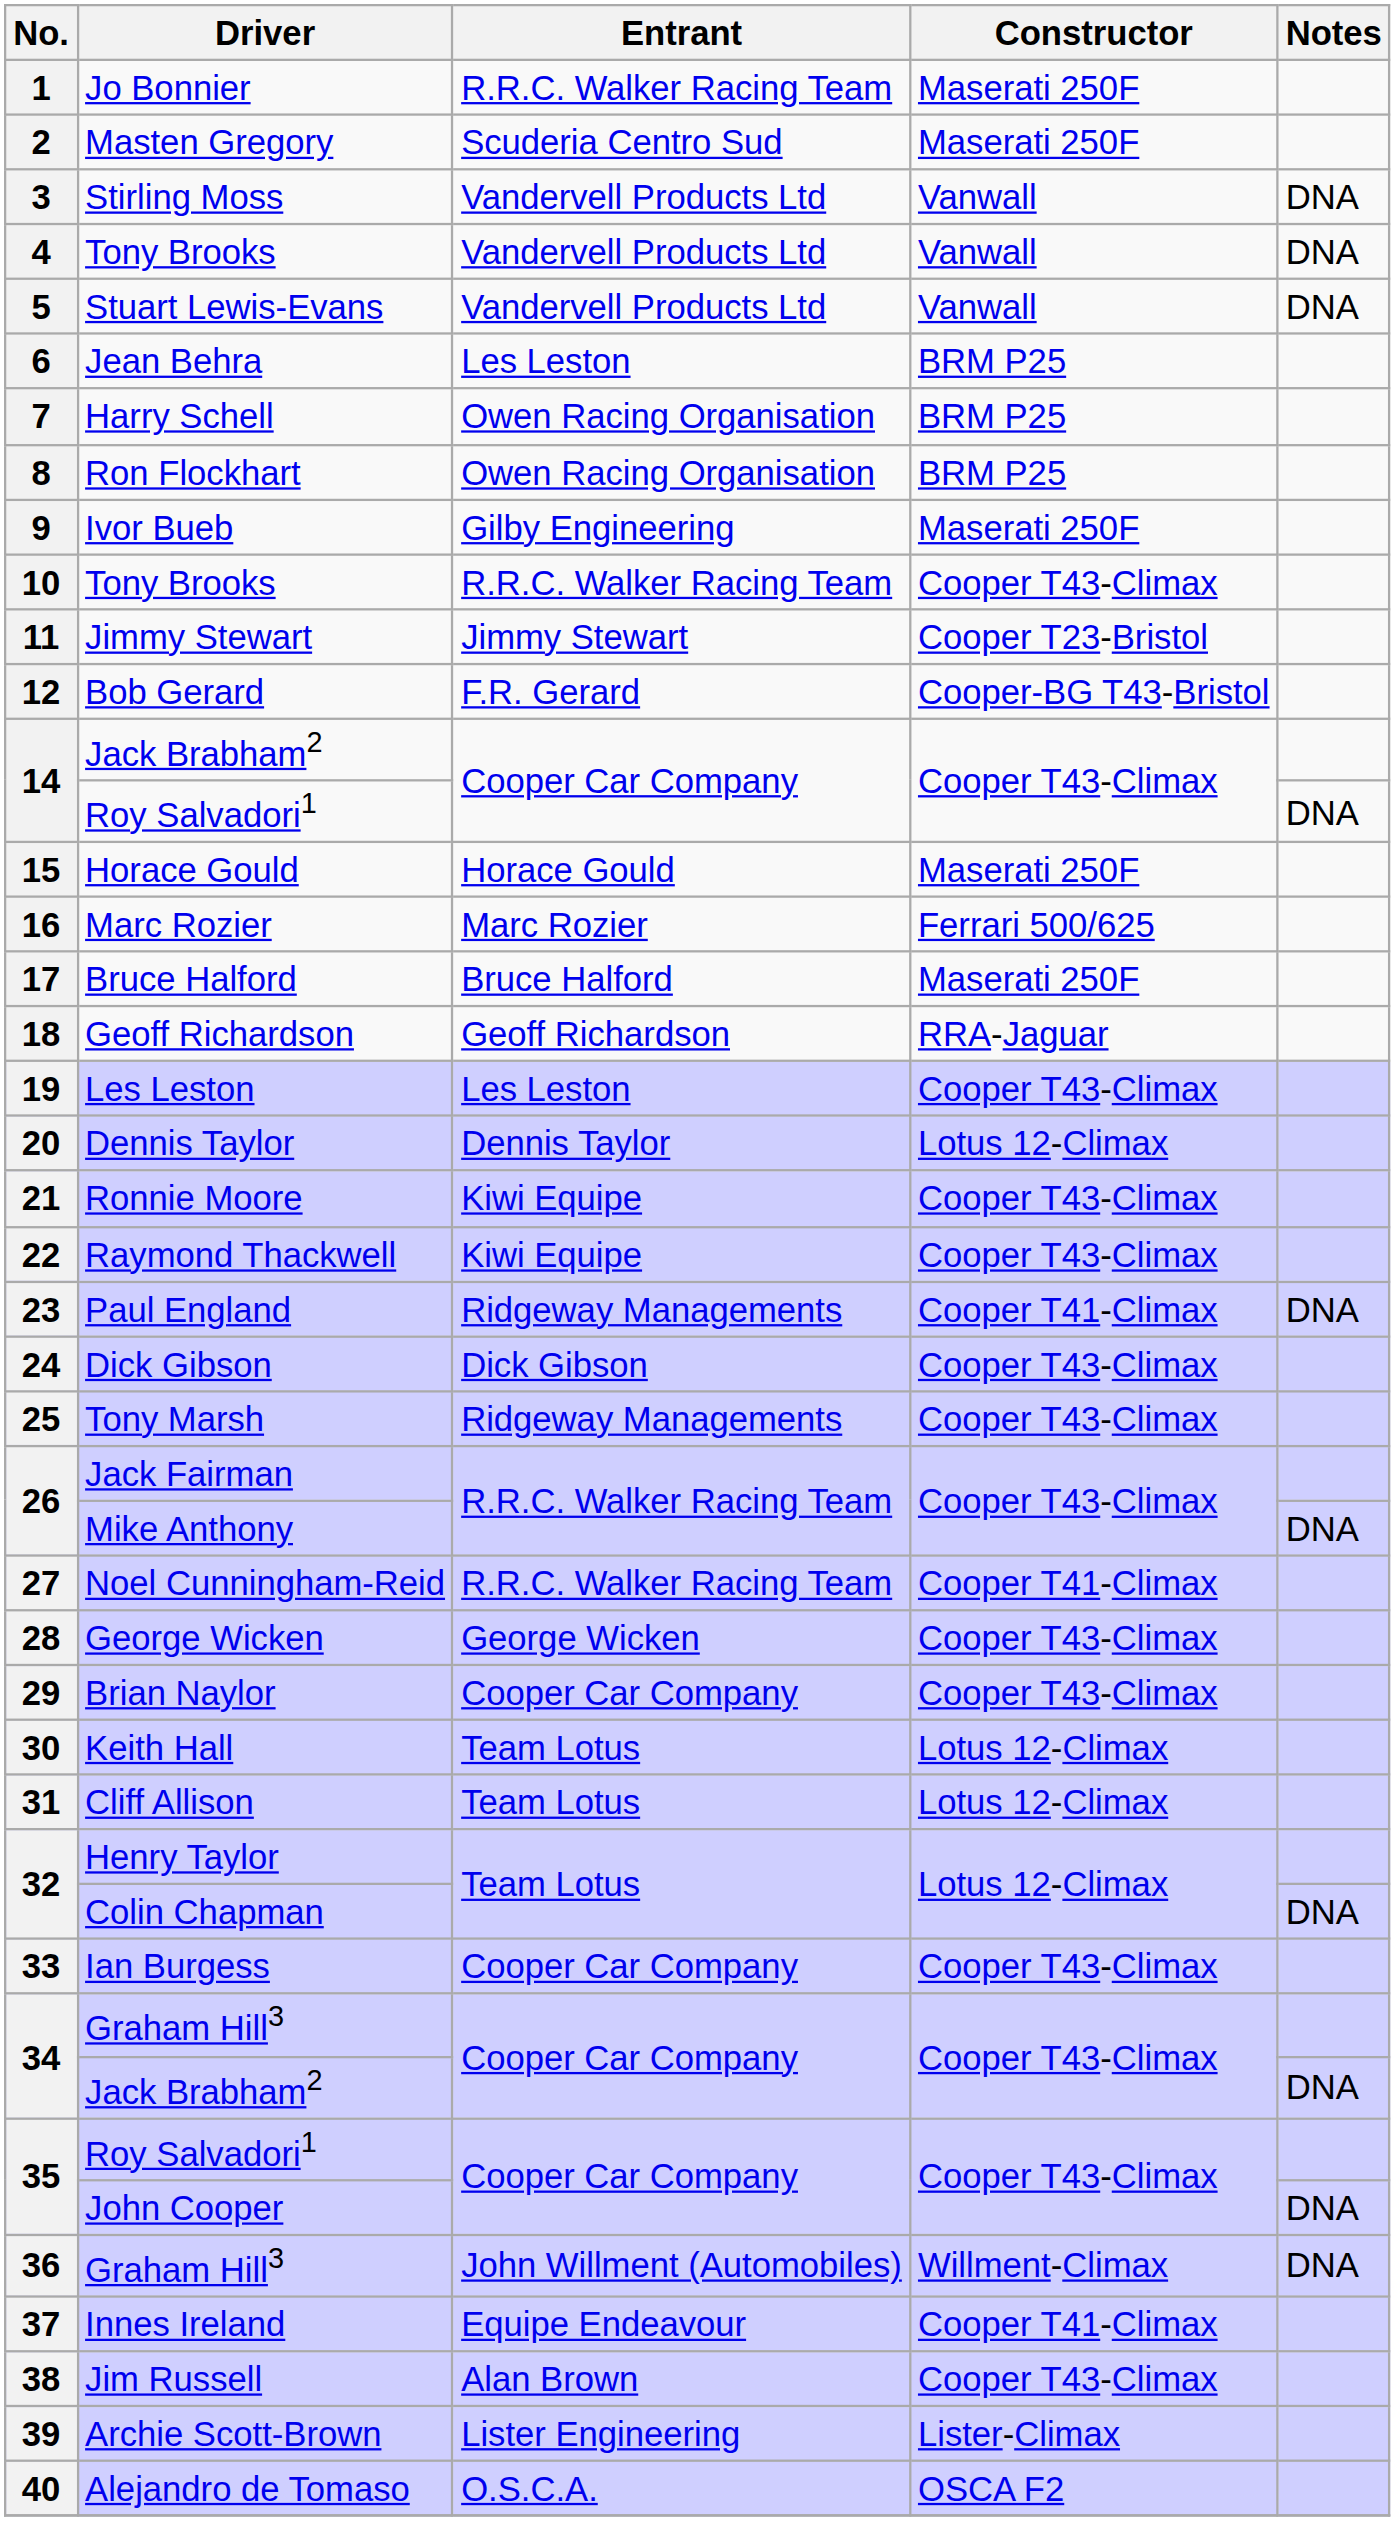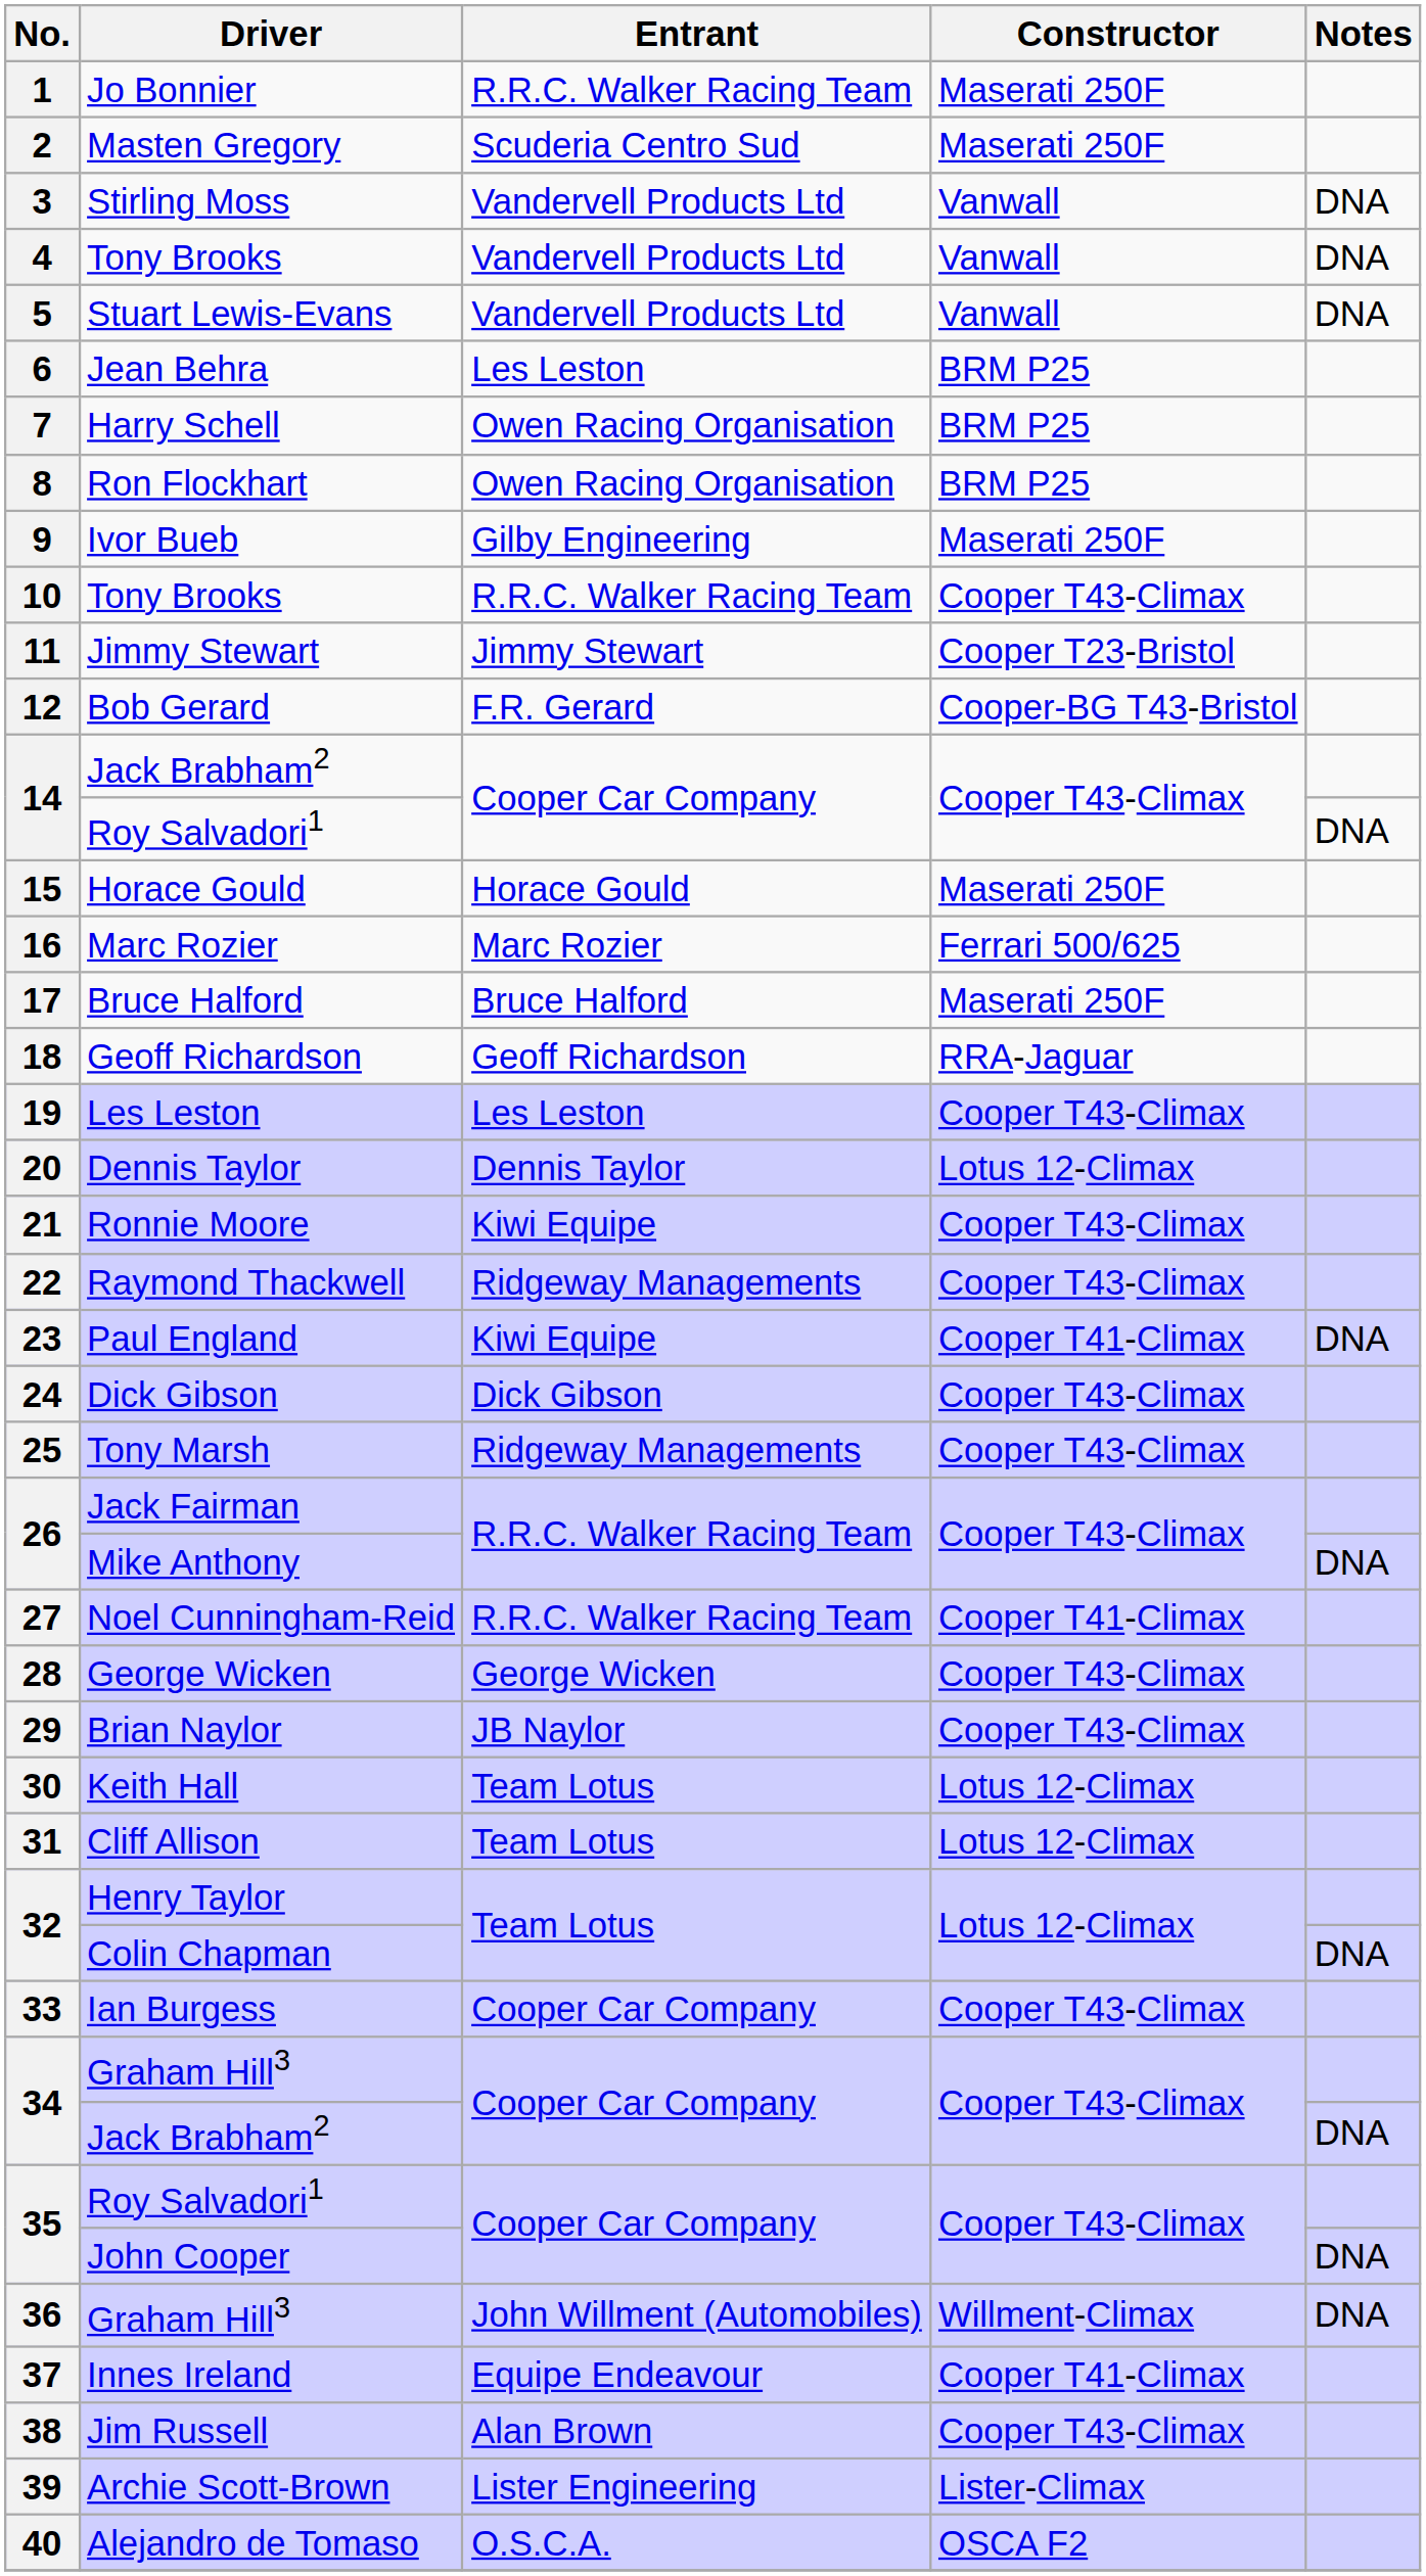 <table class="wikitable" style="font-size: 95%;">
 <tr>
 <th>No.</th>
 <th>Driver</th>
 <th>Entrant</th>
 <th>Constructor</th>
 <th>Notes</th>
 </tr>
 <tr>
 <th>1</th>
 <td> <a href='#'>Jo Bonnier</a></td>
 <td><a href='#'>R.R.C. Walker Racing Team</a></td>
 <td><a href='#'>Maserati 250F</a></td>
 <td></td>
 </tr>
 <tr>
 <th>2</th>
 <td> <a href='#'>Masten Gregory</a></td>
 <td><a href='#'>Scuderia Centro Sud</a></td>
 <td><a href='#'>Maserati 250F</a></td>
 <td></td>
 </tr>
 <tr>
 <th>3</th>
 <td> <a href='#'>Stirling Moss</a></td>
 <td><a href='#'>Vandervell Products Ltd</a></td>
 <td><a href='#'>Vanwall</a></td>
 <td>DNA</td>
 </tr>
 <tr>
 <th>4</th>
 <td> <a href='#'>Tony Brooks</a></td>
 <td><a href='#'>Vandervell Products Ltd</a></td>
 <td><a href='#'>Vanwall</a></td>
 <td>DNA</td>
 </tr>
 <tr>
 <th>5</th>
 <td> <a href='#'>Stuart Lewis-Evans</a></td>
 <td><a href='#'>Vandervell Products Ltd</a></td>
 <td><a href='#'>Vanwall</a></td>
 <td>DNA</td>
 </tr>
 <tr>
 <th>6</th>
 <td> <a href='#'>Jean Behra</a></td>
 <td><a href='#'>Les Leston</a></td>
 <td><a href='#'>BRM P25</a></td>
 <td></td>
 </tr>
 <tr>
 <th>7</th>
 <td> <a href='#'>Harry Schell</a></td>
 <td><a href='#'>Owen Racing Organisation</a></td>
 <td><a href='#'>BRM P25</a></td>
 <td></td>
 </tr>
 <tr>
 <th>8</th>
 <td> <a href='#'>Ron Flockhart</a></td>
 <td><a href='#'>Owen Racing Organisation</a></td>
 <td><a href='#'>BRM P25</a></td>
 <td></td>
 </tr>
 <tr>
 <th>9</th>
 <td> <a href='#'>Ivor Bueb</a></td>
 <td><a href='#'>Gilby Engineering</a></td>
 <td><a href='#'>Maserati 250F</a></td>
 <td></td>
 </tr>
 <tr>
 <th>10</th>
 <td> <a href='#'>Tony Brooks</a></td>
 <td><a href='#'>R.R.C. Walker Racing Team</a></td>
 <td><a href='#'>Cooper T43</a>-<a href='#'>Climax</a></td>
 <td></td>
 </tr>
 <tr>
 <th>11</th>
 <td> <a href='#'>Jimmy Stewart</a></td>
 <td><a href='#'>Jimmy Stewart</a></td>
 <td><a href='#'>Cooper T23</a>-<a href='#'>Bristol</a></td>
 <td></td>
 </tr>
 <tr>
 <th>12</th>
 <td> <a href='#'>Bob Gerard</a></td>
 <td><a href='#'>F.R. Gerard</a></td>
 <td><a href='#'>Cooper-BG T43</a>-<a href='#'>Bristol</a></td>
 <td></td>
 </tr>
 <tr>
 <th rowspan=2>14</th>
 <td> <a href='#'>Jack Brabham</a><sup>2</sup></td>
 <td rowspan=2><a href='#'>Cooper Car Company</a></td>
 <td rowspan=2><a href='#'>Cooper T43</a>-<a href='#'>Climax</a></td>
 <td></td>
 </tr>
 <tr>
 <td> <a href='#'>Roy Salvadori</a><sup>1</sup></td>
 <td>DNA</td>
 </tr>
 <tr>
 <th>15</th>
 <td> <a href='#'>Horace Gould</a></td>
 <td><a href='#'>Horace Gould</a></td>
 <td><a href='#'>Maserati 250F</a></td>
 <td></td>
 </tr>
 <tr>
 <th>16</th>
 <td> <a href='#'>Marc Rozier</a></td>
 <td><a href='#'>Marc Rozier</a></td>
 <td><a href='#'>Ferrari 500/625</a></td>
 <td></td>
 </tr>
 <tr>
 <th>17</th>
 <td> <a href='#'>Bruce Halford</a></td>
 <td><a href='#'>Bruce Halford</a></td>
 <td><a href='#'>Maserati 250F</a></td>
 <td></td>
 </tr>
 <tr>
 <th>18</th>
 <td> <a href='#'>Geoff Richardson</a></td>
 <td><a href='#'>Geoff Richardson</a></td>
 <td><a href='#'>RRA</a>-<a href='#'>Jaguar</a></td>
 <td></td>
 </tr>
 <tr style="background-color: #CFCFFF">
 <th>19</th>
 <td> <a href='#'>Les Leston</a></td>
 <td><a href='#'>Les Leston</a></td>
 <td><a href='#'>Cooper T43</a>-<a href='#'>Climax</a></td>
 <td></td>
 </tr>
 <tr style="background-color: #CFCFFF">
 <th>20</th>
 <td> <a href='#'>Dennis Taylor</a></td>
 <td><a href='#'>Dennis Taylor</a></td>
 <td><a href='#'>Lotus 12</a>-<a href='#'>Climax</a></td>
 <td></td>
 </tr>
 <tr style="background-color: #CFCFFF">
 <th>21</th>
 <td> <a href='#'>Ronnie Moore</a></td>
 <td><a href='#'>Kiwi Equipe</a></td>
 <td><a href='#'>Cooper T43</a>-<a href='#'>Climax</a></td>
 <td></td>
 </tr>
 <tr style="background-color: #CFCFFF">
 <th>22</th>
 <td> <a href='#'>Raymond Thackwell</a></td>
-<td><a href='#'>Kiwi Equipe</a></td>
+<td><a href='#'>Ridgeway Managements</a></td>
 <td><a href='#'>Cooper T43</a>-<a href='#'>Climax</a></td>
 <td></td>
 </tr>
 <tr style="background-color: #CFCFFF">
 <th>23</th>
 <td> <a href='#'>Paul England</a></td>
-<td><a href='#'>Ridgeway Managements</a></td>
+<td><a href='#'>Kiwi Equipe</a></td>
 <td><a href='#'>Cooper T41</a>-<a href='#'>Climax</a></td>
 <td>DNA</td>
 </tr>
 <tr style="background-color: #CFCFFF">
 <th>24</th>
 <td> <a href='#'>Dick Gibson</a></td>
 <td><a href='#'>Dick Gibson</a></td>
 <td><a href='#'>Cooper T43</a>-<a href='#'>Climax</a></td>
 <td></td>
 </tr>
 <tr style="background-color: #CFCFFF">
 <th>25</th>
 <td> <a href='#'>Tony Marsh</a></td>
 <td><a href='#'>Ridgeway Managements</a></td>
 <td><a href='#'>Cooper T43</a>-<a href='#'>Climax</a></td>
 <td></td>
 </tr>
 <tr style="background-color: #CFCFFF">
 <th rowspan=2>26</th>
 <td> <a href='#'>Jack Fairman</a></td>
 <td rowspan=2><a href='#'>R.R.C. Walker Racing Team</a></td>
 <td rowspan=2><a href='#'>Cooper T43</a>-<a href='#'>Climax</a></td>
 <td></td>
 </tr>
 <tr style="background-color: #CFCFFF">
 <td> <a href='#'>Mike Anthony</a></td>
 <td>DNA</td>
 </tr>
 <tr style="background-color: #CFCFFF">
 <th>27</th>
 <td> <a href='#'>Noel Cunningham-Reid</a></td>
 <td><a href='#'>R.R.C. Walker Racing Team</a></td>
 <td><a href='#'>Cooper T41</a>-<a href='#'>Climax</a></td>
 <td></td>
 </tr>
 <tr style="background-color: #CFCFFF">
 <th>28</th>
 <td> <a href='#'>George Wicken</a></td>
 <td><a href='#'>George Wicken</a></td>
 <td><a href='#'>Cooper T43</a>-<a href='#'>Climax</a></td>
 <td></td>
 </tr>
 <tr style="background-color: #CFCFFF">
 <th>29</th>
 <td> <a href='#'>Brian Naylor</a></td>
-<td><a href='#'>Cooper Car Company</a></td>
+<td><a href='#'>JB Naylor</a></td>
 <td><a href='#'>Cooper T43</a>-<a href='#'>Climax</a></td>
 <td></td>
 </tr>
 <tr style="background-color: #CFCFFF">
 <th>30</th>
 <td> <a href='#'>Keith Hall</a></td>
 <td><a href='#'>Team Lotus</a></td>
 <td><a href='#'>Lotus 12</a>-<a href='#'>Climax</a></td>
 <td></td>
 </tr>
 <tr style="background-color: #CFCFFF">
 <th>31</th>
 <td> <a href='#'>Cliff Allison</a></td>
 <td><a href='#'>Team Lotus</a></td>
 <td><a href='#'>Lotus 12</a>-<a href='#'>Climax</a></td>
 <td></td>
 </tr>
 <tr style="background-color: #CFCFFF">
 <th rowspan=2>32</th>
 <td> <a href='#'>Henry Taylor</a></td>
 <td rowspan=2><a href='#'>Team Lotus</a></td>
 <td rowspan=2><a href='#'>Lotus 12</a>-<a href='#'>Climax</a></td>
 <td></td>
 </tr>
 <tr style="background-color: #CFCFFF">
 <td> <a href='#'>Colin Chapman</a></td>
 <td>DNA</td>
 </tr>
 <tr style="background-color: #CFCFFF">
 <th>33</th>
 <td> <a href='#'>Ian Burgess</a></td>
 <td><a href='#'>Cooper Car Company</a></td>
 <td><a href='#'>Cooper T43</a>-<a href='#'>Climax</a></td>
 <td></td>
 </tr>
 <tr style="background-color: #CFCFFF">
 <th rowspan=2>34</th>
 <td> <a href='#'>Graham Hill</a><sup>3</sup></td>
 <td rowspan=2><a href='#'>Cooper Car Company</a></td>
 <td rowspan=2><a href='#'>Cooper T43</a>-<a href='#'>Climax</a></td>
 <td></td>
 </tr>
 <tr style="background-color: #CFCFFF">
 <td><a href='#'>Jack Brabham</a><sup>2</sup></td>
 <td>DNA</td>
 </tr>
 <tr style="background-color: #CFCFFF">
 <th rowspan=2>35</th>
 <td> <a href='#'>Roy Salvadori</a><sup>1</sup></td>
 <td rowspan = 2><a href='#'>Cooper Car Company</a></td>
 <td rowspan = 2><a href='#'>Cooper T43</a>-<a href='#'>Climax</a></td>
 <td></td>
 </tr>
 <tr style="background-color: #CFCFFF">
 <td> <a href='#'>John Cooper</a></td>
 <td>DNA</td>
 </tr>
 <tr style="background-color: #CFCFFF">
 <th>36</th>
 <td> <a href='#'>Graham Hill</a><sup>3</sup></td>
 <td><a href='#'>John Willment (Automobiles)</a></td>
 <td><a href='#'>Willment</a>-<a href='#'>Climax</a></td>
 <td>DNA</td>
 </tr>
 <tr style="background-color: #CFCFFF">
 <th>37</th>
 <td> <a href='#'>Innes Ireland</a></td>
 <td><a href='#'>Equipe Endeavour</a></td>
 <td><a href='#'>Cooper T41</a>-<a href='#'>Climax</a></td>
 <td></td>
 </tr>
 <tr style="background-color: #CFCFFF">
 <th>38</th>
 <td> <a href='#'>Jim Russell</a></td>
 <td><a href='#'>Alan Brown</a></td>
 <td><a href='#'>Cooper T43</a>-<a href='#'>Climax</a></td>
 <td></td>
 </tr>
 <tr style="background-color: #CFCFFF">
 <th>39</th>
 <td> <a href='#'>Archie Scott-Brown</a></td>
 <td><a href='#'>Lister Engineering</a></td>
 <td><a href='#'>Lister</a>-<a href='#'>Climax</a></td>
 <td></td>
 </tr>
 <tr style="background-color: #CFCFFF">
 <th>40</th>
 <td> <a href='#'>Alejandro de Tomaso</a></td>
 <td><a href='#'>O.S.C.A.</a></td>
 <td><a href='#'>OSCA F2</a></td>
 <td></td>
 </tr>
 <tr>
 </tr>
 </table>
